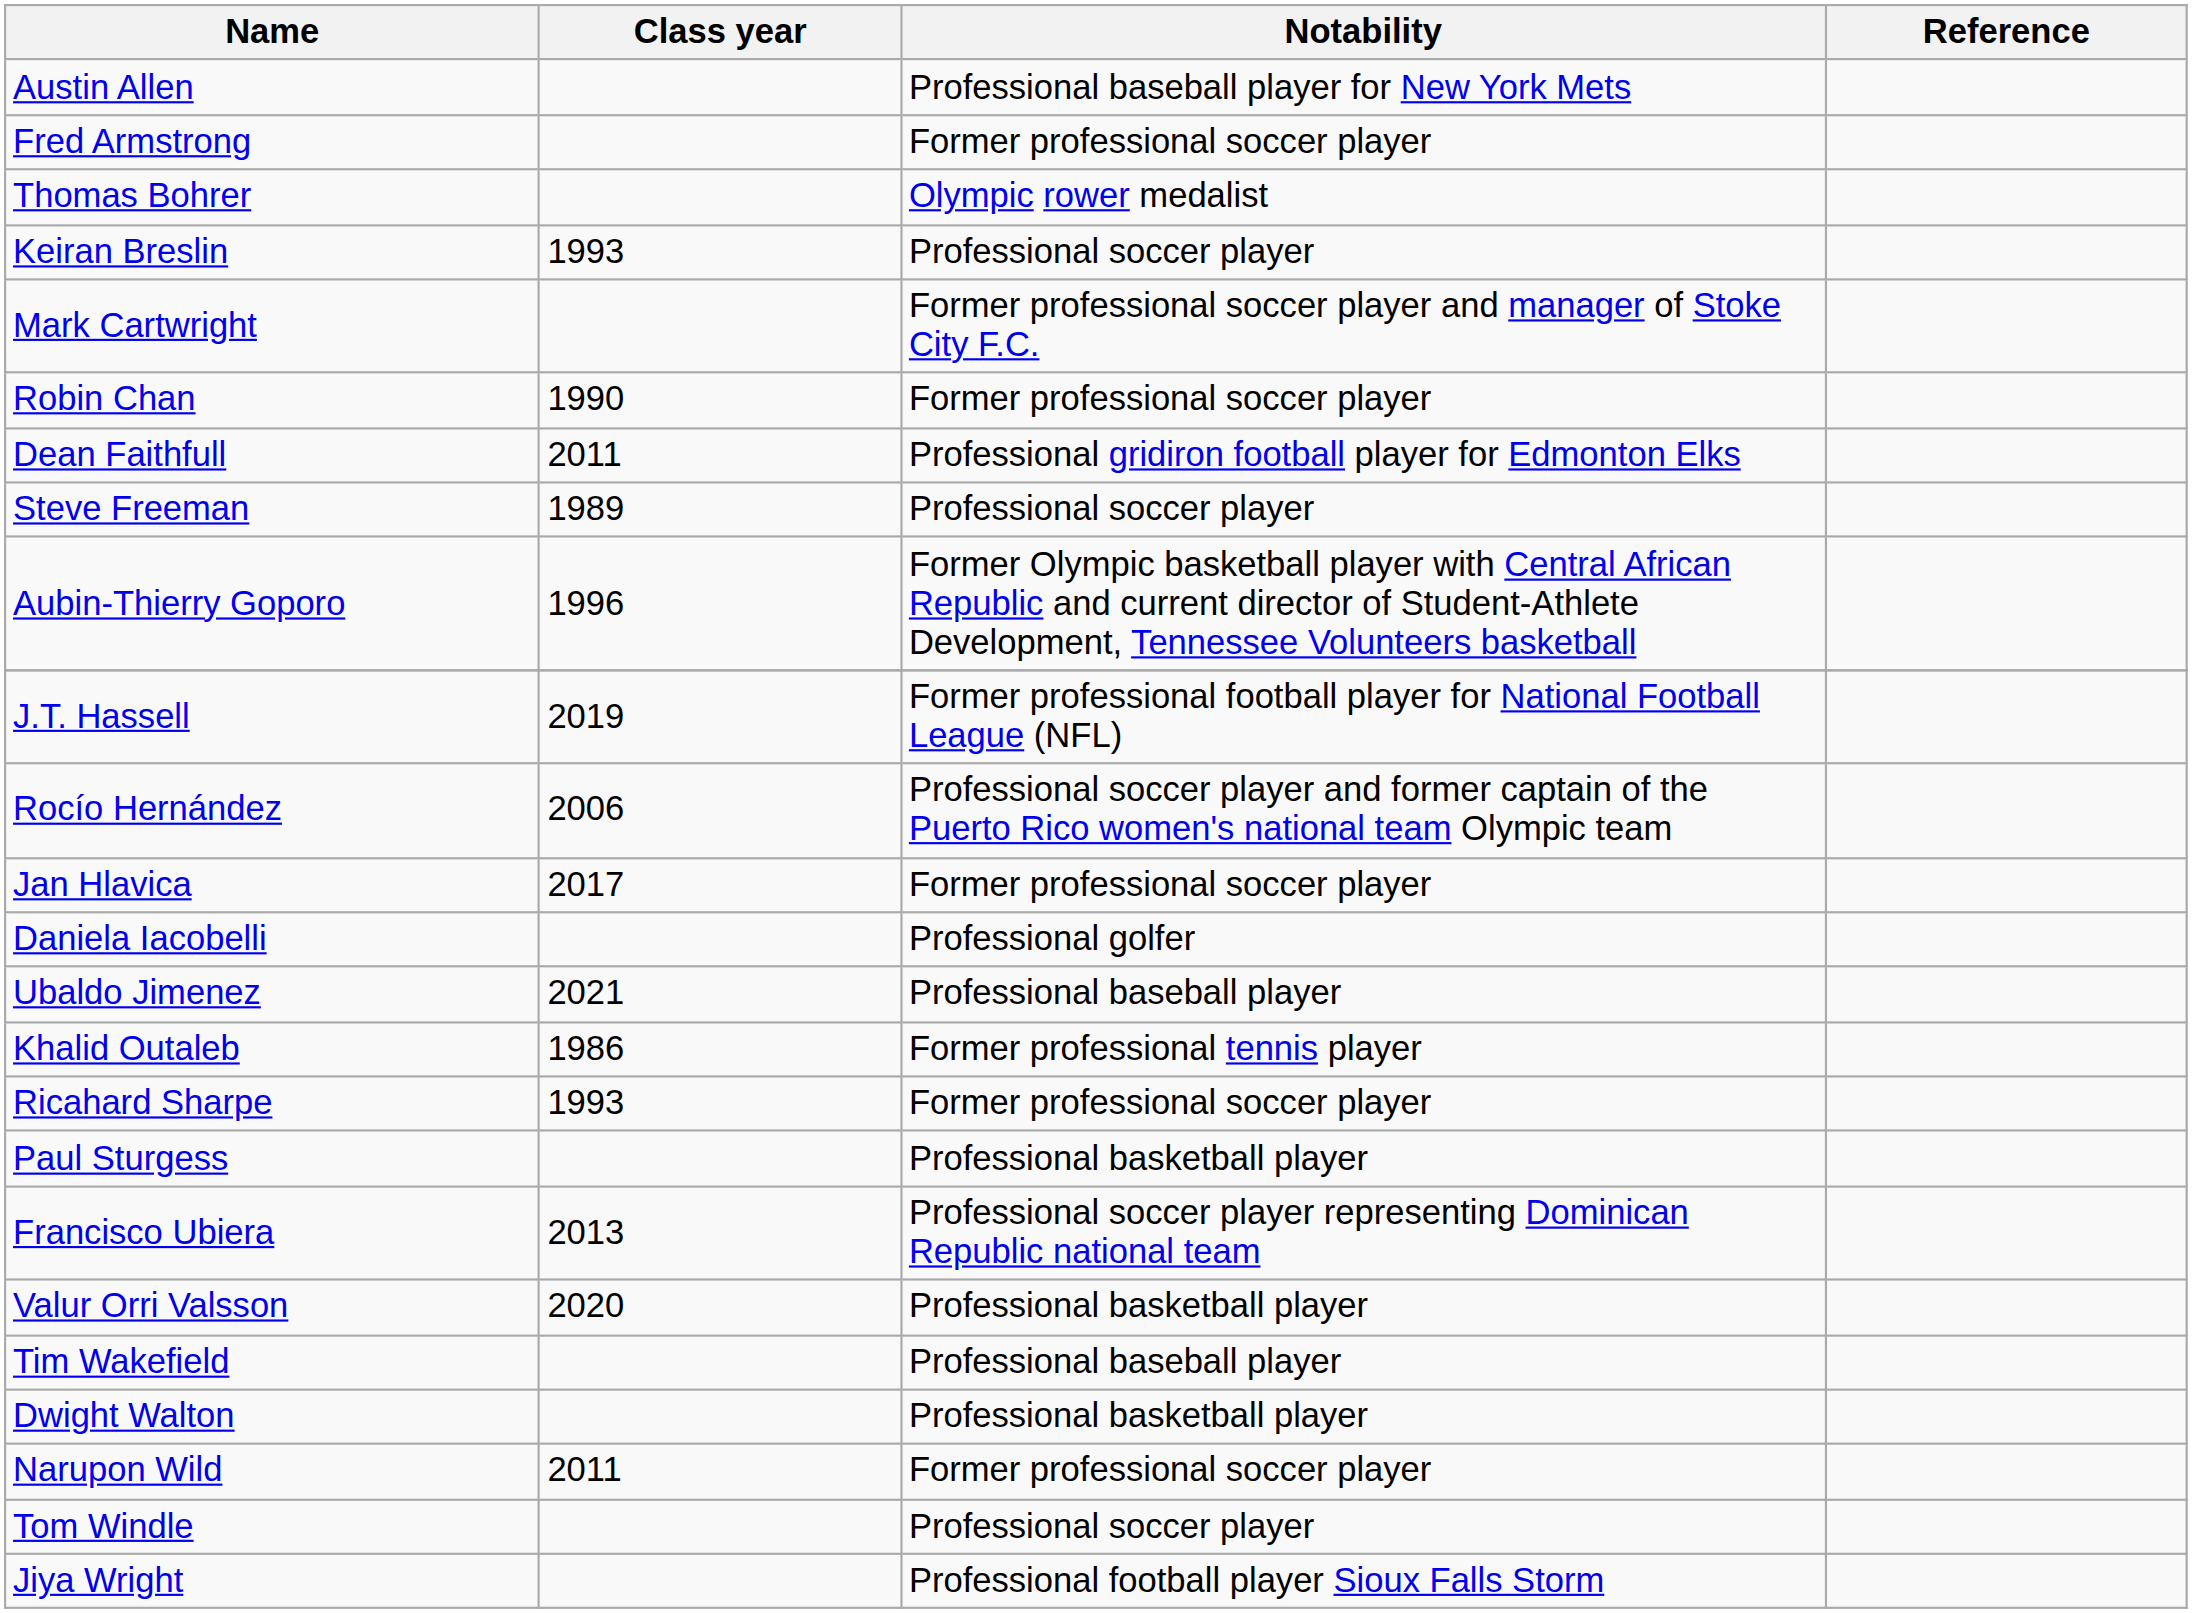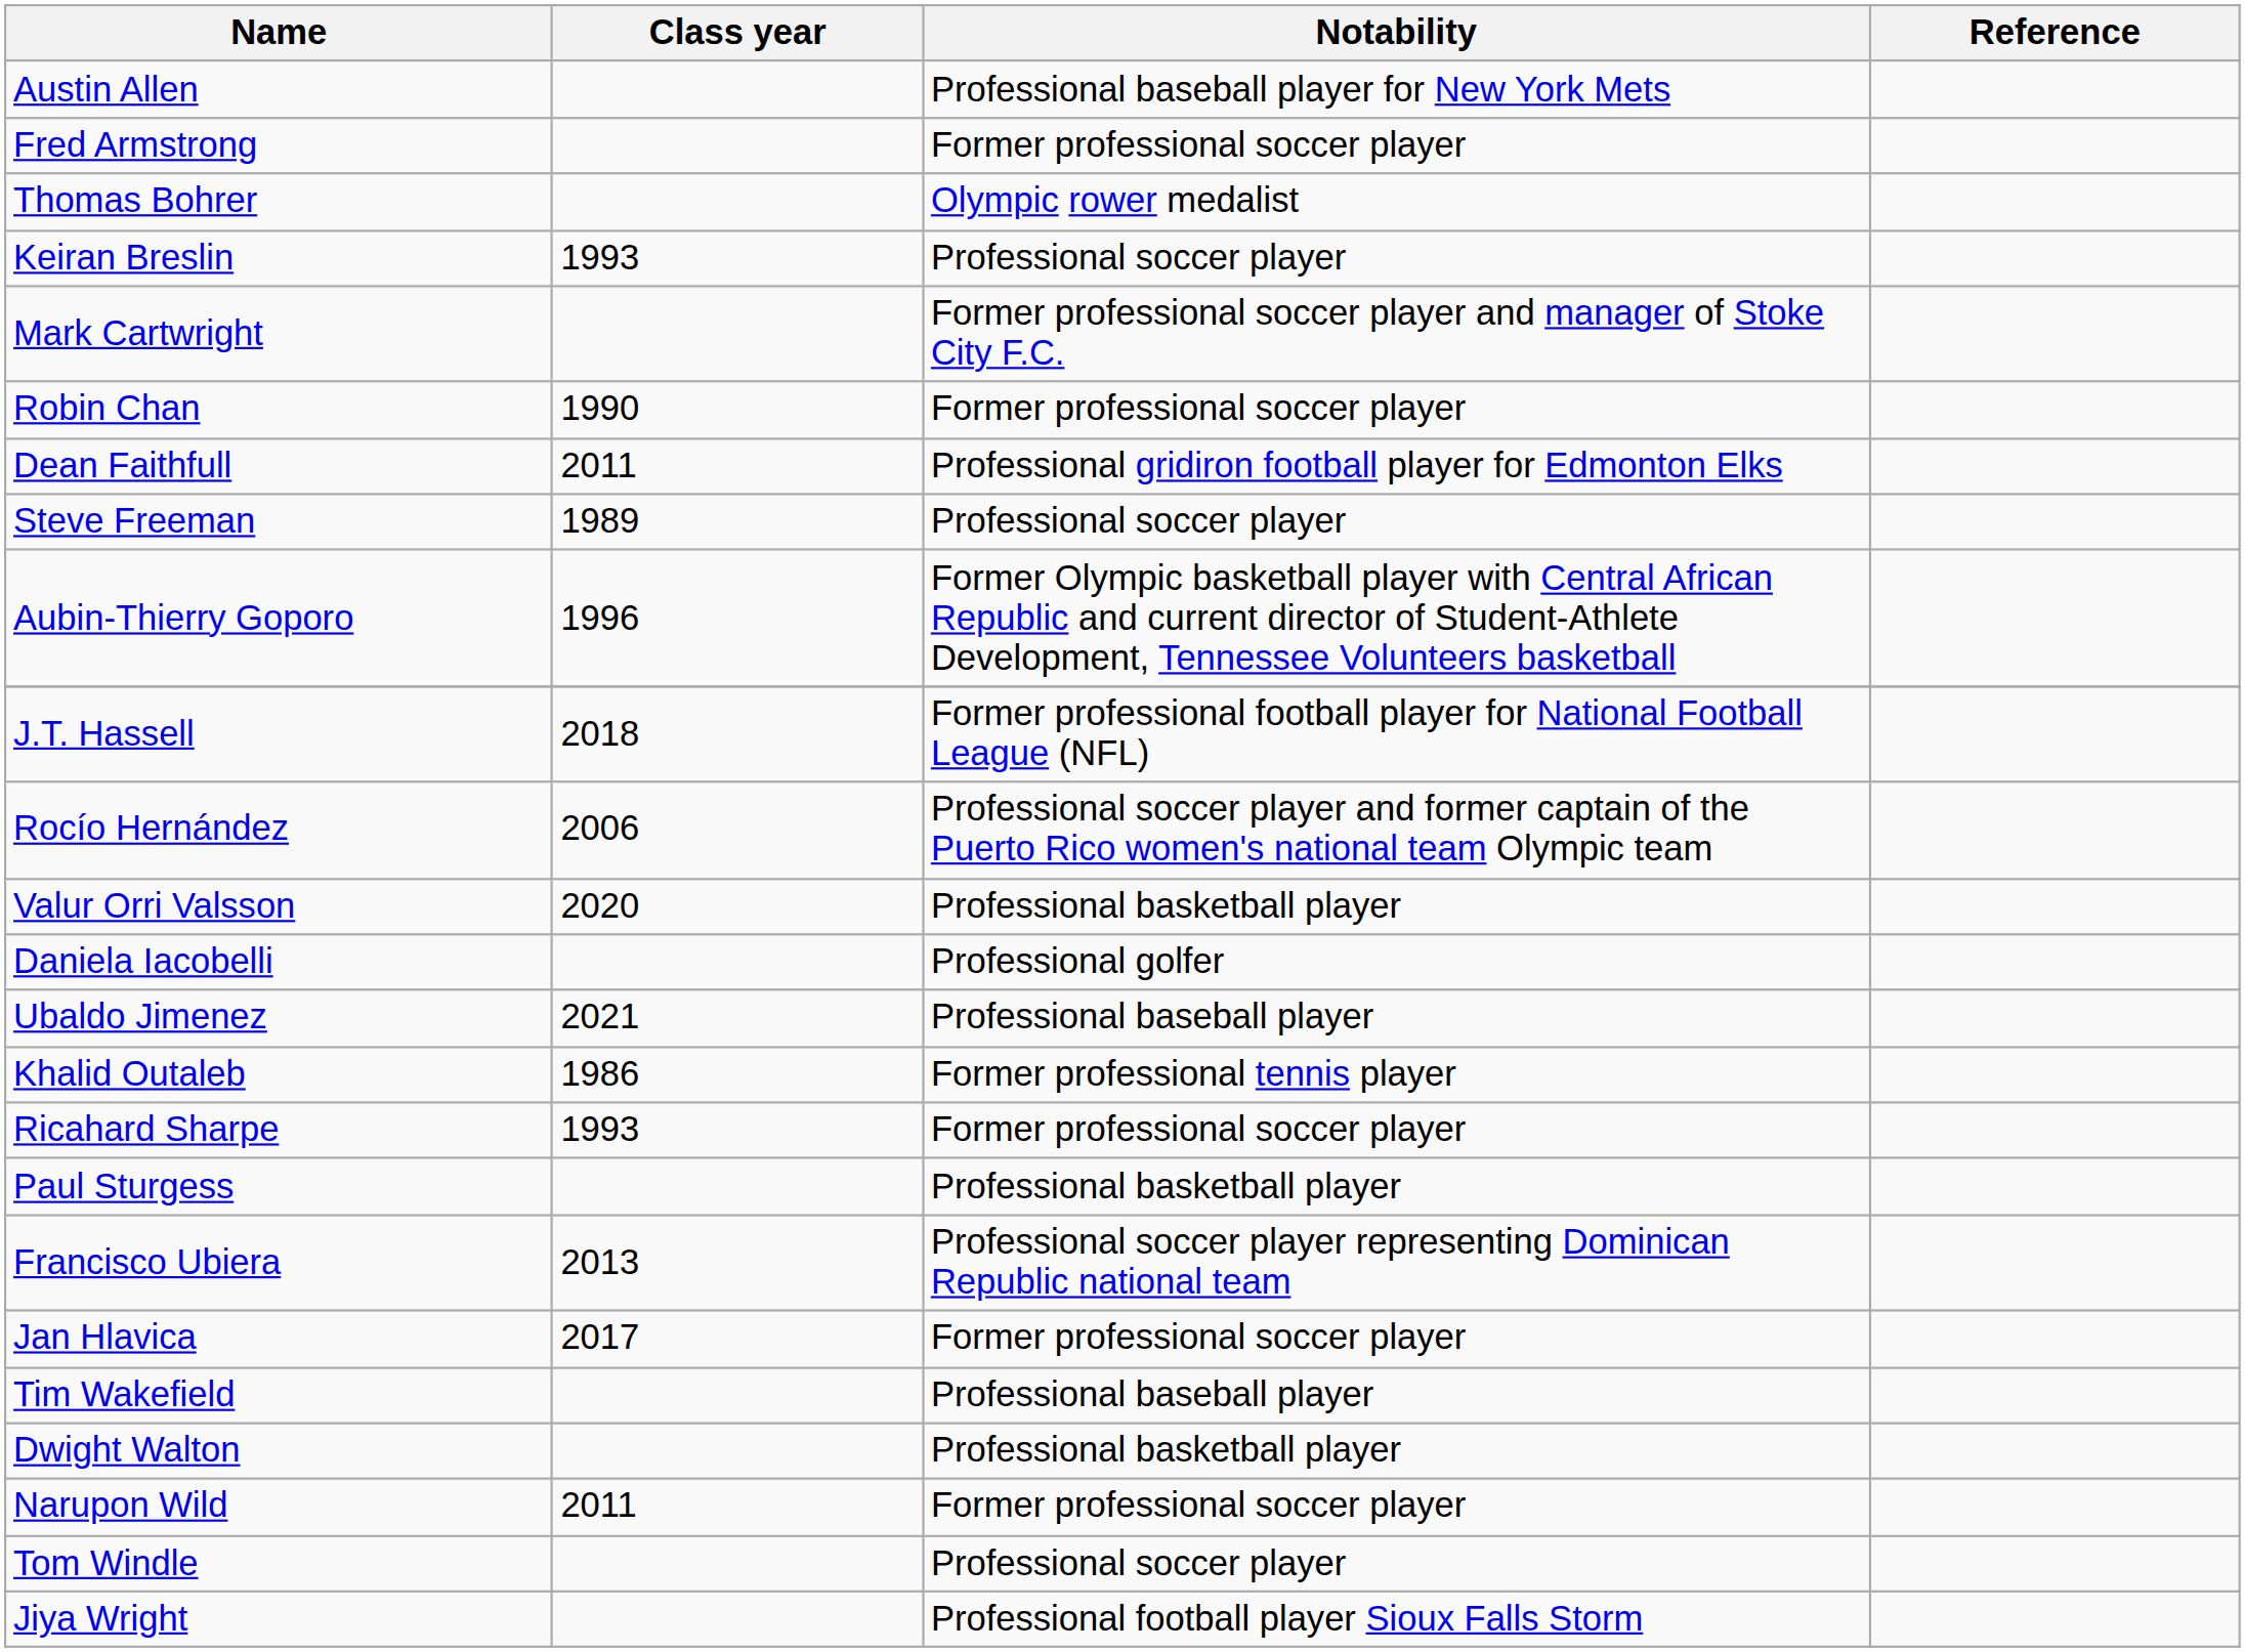 <table class="wikitable sortable" style="width: 80%;">
 <tr valign="top">
 <th style="width: 15em;">Name</th>
 <th style="width: 10em;">Class year</th>
 <th>Notability</th>
 <th class="unsortable"  style="width: 10em;">Reference</th>
 </tr>
 <tr>
 <td><a href='#'>Austin Allen</a></td>
 <td></td>
 <td>Professional baseball player for <a href='#'>New York Mets</a></td>
 <td></td>
 </tr>
 <tr>
 <td><a href='#'>Fred Armstrong</a></td>
 <td></td>
 <td>Former professional soccer player</td>
 <td></td>
 </tr>
 <tr>
 <td><a href='#'>Thomas Bohrer</a></td>
 <td></td>
 <td><a href='#'>Olympic</a> <a href='#'>rower</a> medalist</td>
 <td></td>
 </tr>
 <tr>
 <td><a href='#'>Keiran Breslin</a></td>
 <td>1993</td>
 <td>Professional soccer player</td>
 <td></td>
 </tr>
 <tr>
 <td><a href='#'>Mark Cartwright</a></td>
 <td></td>
 <td>Former professional soccer player and <a href='#'>manager</a> of <a href='#'>Stoke City F.C.</a></td>
 <td></td>
 </tr>
 <tr>
 <td><a href='#'>Robin Chan</a></td>
 <td>1990</td>
 <td>Former professional soccer player</td>
 <td></td>
 </tr>
 <tr>
 <td><a href='#'>Dean Faithfull</a></td>
 <td>2011</td>
 <td>Professional <a href='#'>gridiron football</a> player for <a href='#'>Edmonton Elks</a></td>
 <td></td>
 </tr>
 <tr>
 <td><a href='#'>Steve Freeman</a></td>
 <td>1989</td>
 <td>Professional soccer player</td>
 <td></td>
 </tr>
 <tr>
 <td><a href='#'>Aubin-Thierry Goporo</a></td>
 <td>1996</td>
 <td>Former Olympic basketball player with <a href='#'>Central African Republic</a> and current director of Student-Athlete Development, <a href='#'>Tennessee Volunteers basketball</a></td>
 <td></td>
 </tr>
 <tr>
 </tr>
 <tr>
 <td><a href='#'>J.T. Hassell</a></td>
-<td>2019</td>
+<td>2018</td>
 <td>Former professional football player for <a href='#'>National Football League</a> (NFL)</td>
 <td></td>
 </tr>
 <tr>
 <td><a href='#'>Rocío Hernández</a></td>
 <td>2006</td>
 <td>Professional soccer player and former captain of the <a href='#'>Puerto Rico women's national team</a> Olympic team</td>
 <td></td>
 </tr>
 <tr>
-<td><a href='#'>Jan Hlavica</a></td>
-<td>2017</td>
-<td>Former professional soccer player</td>
+<td><a href='#'>Valur Orri Valsson</a></td>
+<td>2020</td>
+<td>Professional basketball player</td>
 <td></td>
 </tr>
 <tr>
 <td><a href='#'>Daniela Iacobelli</a></td>
 <td></td>
 <td>Professional golfer</td>
 <td></td>
 </tr>
 <tr>
 <td><a href='#'>Ubaldo Jimenez</a></td>
 <td>2021</td>
 <td>Professional baseball player</td>
 <td></td>
 </tr>
 <tr>
 <td><a href='#'>Khalid Outaleb</a></td>
 <td>1986</td>
 <td>Former professional <a href='#'>tennis</a> player</td>
 <td></td>
 </tr>
 <tr>
 <td><a href='#'>Ricahard Sharpe</a></td>
 <td>1993</td>
 <td>Former professional soccer player</td>
 <td></td>
 </tr>
 <tr>
 <td><a href='#'>Paul Sturgess</a></td>
 <td></td>
 <td>Professional basketball player</td>
 <td></td>
 </tr>
 <tr>
 <td><a href='#'>Francisco Ubiera</a></td>
 <td>2013</td>
 <td>Professional soccer player representing <a href='#'>Dominican Republic national team</a></td>
 <td></td>
 </tr>
 <tr>
-<td><a href='#'>Valur Orri Valsson</a></td>
-<td>2020</td>
-<td>Professional basketball player</td>
+<td><a href='#'>Jan Hlavica</a></td>
+<td>2017</td>
+<td>Former professional soccer player</td>
 <td></td>
 </tr>
 <tr>
 <td><a href='#'>Tim Wakefield</a></td>
 <td></td>
 <td>Professional baseball player</td>
 <td></td>
 </tr>
 <tr>
 <td><a href='#'>Dwight Walton</a></td>
 <td></td>
 <td>Professional basketball player</td>
 <td></td>
 </tr>
 <tr>
 <td><a href='#'>Narupon Wild</a></td>
 <td>2011</td>
 <td>Former professional soccer player</td>
 <td></td>
 </tr>
 <tr>
 <td><a href='#'>Tom Windle</a></td>
 <td></td>
 <td>Professional soccer player</td>
 <td></td>
 </tr>
 <tr>
 <td><a href='#'>Jiya Wright</a></td>
 <td></td>
 <td>Professional football player <a href='#'>Sioux Falls Storm</a></td>
 <td></td>
 </tr>
 </table>
